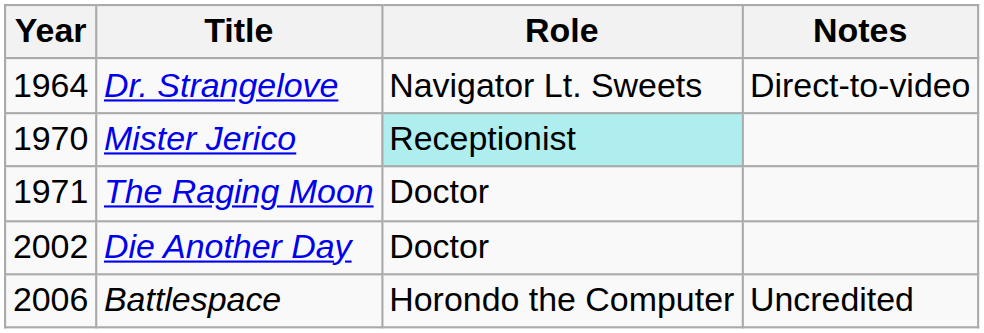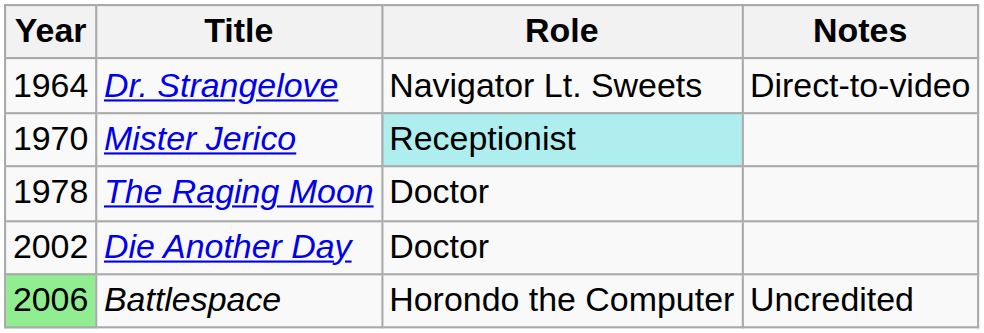 <table class="wikitable">
 <tr>
 <th>Year</th>
 <th>Title</th>
 <th>Role</th>
 <th>Notes</th>
 </tr>
 <tr>
 <td>1964</td>
 <td><a href='#'><em>Dr. Strangelove</em></a></td>
 <td>Navigator Lt. Sweets</td>
 <td>Direct-to-video</td>
 </tr>
 <tr>
 <td>1970</td>
 <td><em><a href='#'>Mister Jerico</a></em></td>
 <td style="background: paleturquoise;">Receptionist</td>
 <td></td>
 </tr>
 <tr>
-<td>1971</td>
+<td>1978</td>
 <td><em><a href='#'>The Raging Moon</a></em></td>
 <td>Doctor</td>
 <td></td>
 </tr>
 <tr>
 <td>2002</td>
 <td><em><a href='#'>Die Another Day</a></em></td>
 <td>Doctor</td>
 <td></td>
 </tr>
 <tr>
-<td>2006</td>
+<td style="background: lightgreen;">2006</td>
 <td><em>Battlespace</em></td>
 <td>Horondo the Computer</td>
 <td>Uncredited</td>
 </tr>
 </table>
